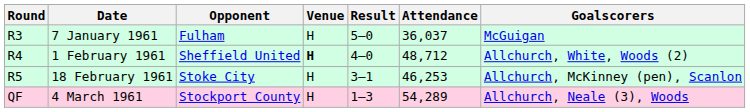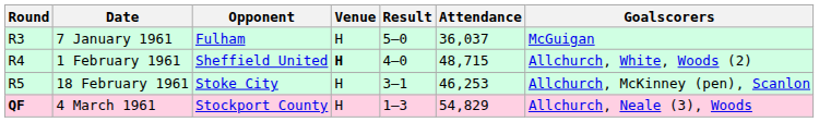 <table class="wikitable">
 <tr>
 <th>Round</th>
 <th>Date</th>
 <th>Opponent</th>
 <th>Venue</th>
 <th>Result</th>
 <th>Attendance</th>
 <th>Goalscorers</th>
 </tr>
 <tr style="background:#d0ffe3;">
 <td>R3</td>
 <td>7 January 1961</td>
 <td><a href='#'>Fulham</a></td>
 <td>H</td>
 <td>5–0</td>
 <td>36,037</td>
 <td><a href='#'>McGuigan</a></td>
 </tr>
 <tr style="background:#d0ffe3;">
 <td>R4</td>
 <td>1 February 1961</td>
 <td><a href='#'>Sheffield United</a></td>
 <td><strong>H</strong></td>
 <td>4–0</td>
-<td>48,712</td>
+<td>48,715</td>
 <td><a href='#'>Allchurch</a>, <a href='#'>White</a>, <a href='#'>Woods</a> (2)</td>
 </tr>
 <tr style="background:#d0ffe3;">
 <td>R5</td>
 <td>18 February 1961</td>
 <td><a href='#'>Stoke City</a></td>
 <td>H</td>
 <td>3–1</td>
 <td>46,253</td>
 <td><a href='#'>Allchurch</a>, McKinney (pen), <a href='#'>Scanlon</a></td>
 </tr>
 <tr style="background:#ffd0e3;">
-<td>QF</td>
+<td><strong>QF</strong></td>
 <td>4 March 1961</td>
 <td><a href='#'>Stockport County</a></td>
 <td>H</td>
 <td>1–3</td>
-<td>54,289</td>
+<td>54,829</td>
 <td><a href='#'>Allchurch</a>, <a href='#'>Neale</a> (3), <a href='#'>Woods</a></td>
 </tr>
 </table>
